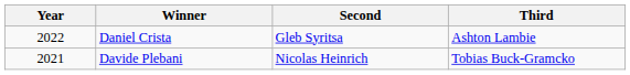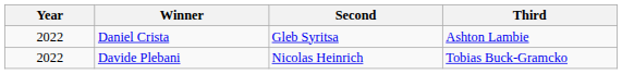 <table class="wikitable alternance sortable">
 <tr bgcolor="#CCCCCC">
 <th width="100">Year</th>
 <th width="200">Winner</th>
 <th width="200">Second</th>
 <th width="200">Third</th>
 </tr>
 <tr>
 <td align="center">2022</td>
 <td> <a href='#'>Daniel Crista</a></td>
 <td> <a href='#'>Gleb Syritsa</a></td>
 <td> <a href='#'>Ashton Lambie</a></td>
 </tr>
 <tr>
-<td align="center">2021</td>
+<td align="center">2022</td>
 <td> <a href='#'>Davide Plebani</a></td>
 <td> <a href='#'>Nicolas Heinrich</a></td>
 <td> <a href='#'>Tobias Buck-Gramcko</a></td>
 </tr>
 </table>
